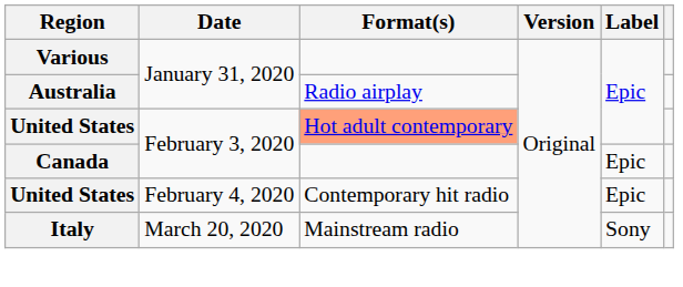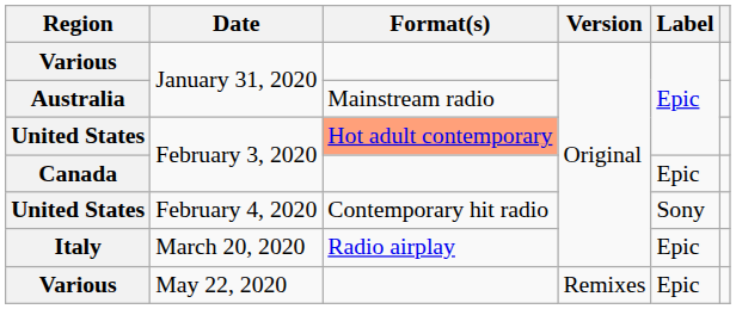 <table class="wikitable plainrowheaders">
 <tr>
 <th scope="col">Region</th>
 <th scope="col">Date</th>
 <th scope="col">Format(s)</th>
 <th scope="col">Version</th>
 <th scope="col">Label</th>
 <th scope="col"></th>
 </tr>
 <tr>
 <th scope="row">Various</th>
 <td rowspan="2">January 31, 2020</td>
 <td></td>
 <td rowspan="6">Original</td>
 <td rowspan="3"><a href='#'>Epic</a></td>
 <td style="text-align:center;"></td>
 </tr>
 <tr>
 <th scope="row">Australia</th>
-<td><a href='#'>Radio airplay</a></td>
+<td>Mainstream radio</td>
 <td style="text-align:center;"></td>
 </tr>
 <tr>
 <th scope="row">United States</th>
 <td rowspan="2">February 3, 2020</td>
 <td style="background: lightsalmon;"><a href='#'>Hot adult contemporary</a></td>
 <td style="text-align:center;"></td>
 </tr>
 <tr>
 <th scope="row">Canada</th>
 <td></td>
 <td>Epic</td>
 <td></td>
 </tr>
 <tr>
 <th scope="row">United States</th>
 <td>February 4, 2020</td>
 <td>Contemporary hit radio</td>
-<td>Epic</td>
+<td>Sony</td>
 <td style="text-align:center;"></td>
 </tr>
 <tr>
 <th scope="row">Italy</th>
 <td>March 20, 2020</td>
-<td>Mainstream radio</td>
-<td>Sony</td>
+<td><a href='#'>Radio airplay</a></td>
+<td>Epic</td>
+<td style="text-align:center;"></td>
+</tr>
+<tr>
+<th scope="row">Various</th>
+<td>May 22, 2020</td>
+<td></td>
+<td>Remixes</td>
+<td>Epic</td>
 <td style="text-align:center;"></td>
 </tr>
 </table>
